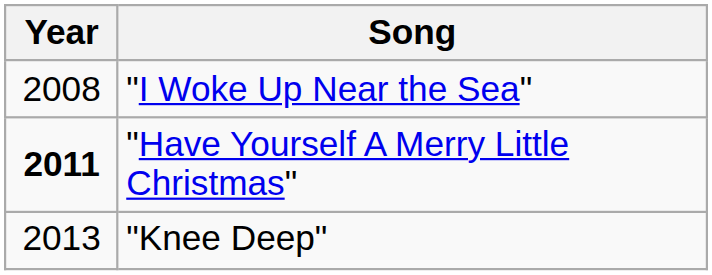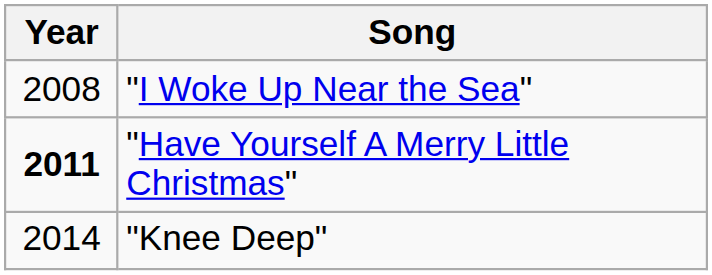 <table class="wikitable" style=text-align:center;>
 <tr>
 <th width="44">Year</th>
 <th width="260">Song</th>
 </tr>
 <tr>
 <td width="44">2008</td>
 <td align=left width="140">"<a href='#'>I Woke Up Near the Sea</a>"</td>
 </tr>
 <tr>
 <td width="44"><strong>2011</strong></td>
 <td align=left width="220">"<a href='#'>Have Yourself A Merry Little Christmas</a>"</td>
 </tr>
 <tr>
-<td width="44">2013</td>
+<td width="44">2014</td>
 <td align=left width="140">"Knee Deep"</td>
 </tr>
 </table>
